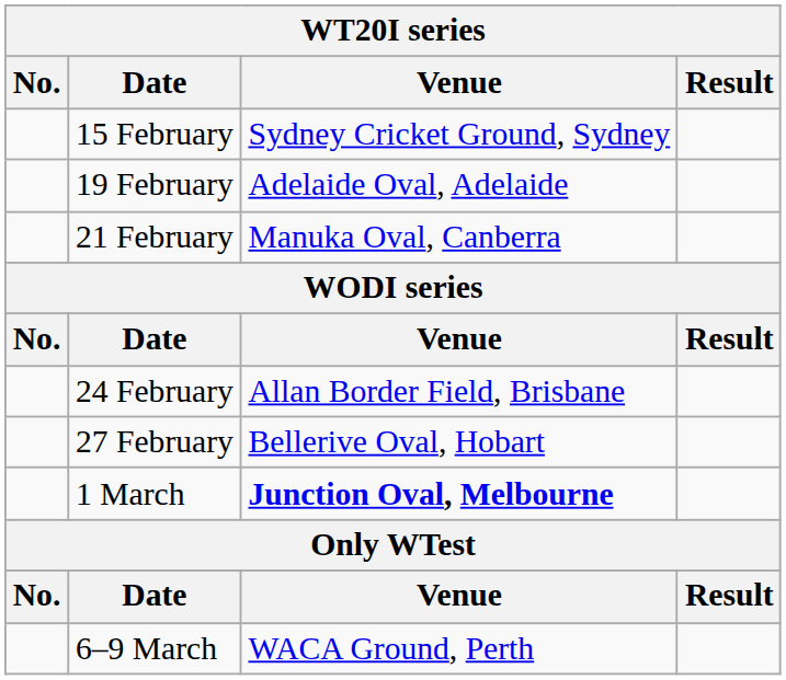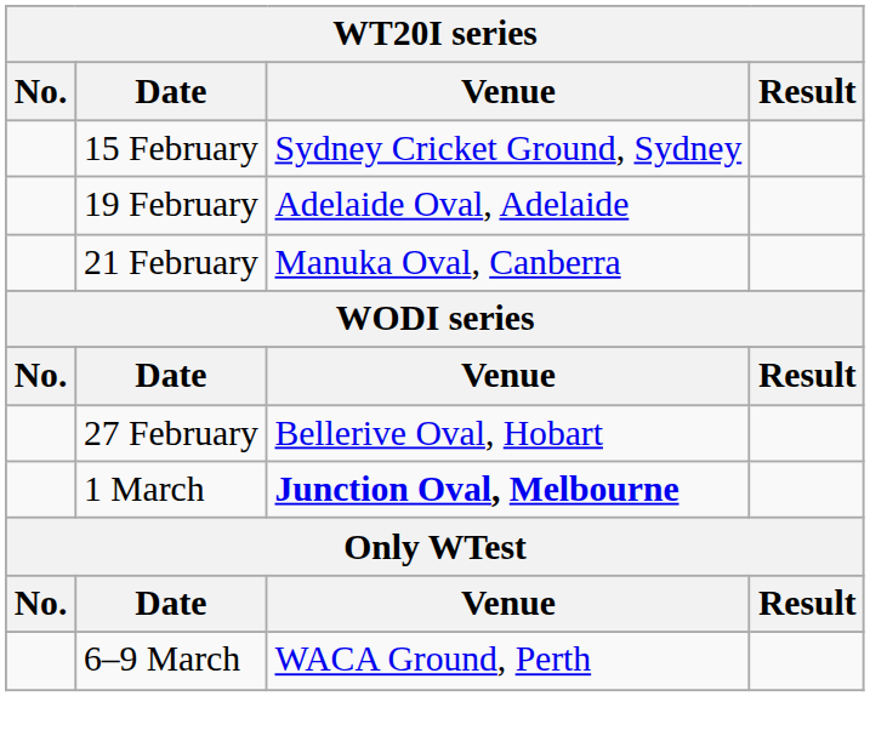 <table class="wikitable">
 <tr>
 <th colspan="4">WT20I series</th>
 </tr>
 <tr>
 <th>No.</th>
 <th>Date</th>
 <th>Venue</th>
 <th>Result</th>
 </tr>
 <tr>
 <td></td>
 <td>15 February</td>
 <td><a href='#'>Sydney Cricket Ground</a>, <a href='#'>Sydney</a></td>
 <td></td>
 </tr>
 <tr>
 <td></td>
 <td>19 February</td>
 <td><a href='#'>Adelaide Oval</a>, <a href='#'>Adelaide</a></td>
 <td></td>
 </tr>
 <tr>
 <td></td>
 <td>21 February</td>
 <td><a href='#'>Manuka Oval</a>, <a href='#'>Canberra</a></td>
 <td></td>
 </tr>
 <tr>
 <th colspan="4">WODI series</th>
 </tr>
 <tr>
 <th>No.</th>
 <th>Date</th>
 <th>Venue</th>
 <th>Result</th>
 </tr>
 <tr>
 <td></td>
-<td>24 February</td>
-<td><a href='#'>Allan Border Field</a>, <a href='#'>Brisbane</a></td>
-<td></td>
-</tr>
-<tr>
-<td></td>
 <td>27 February</td>
 <td><a href='#'>Bellerive Oval</a>, <a href='#'>Hobart</a></td>
 <td></td>
 </tr>
 <tr>
 <td></td>
 <td>1 March</td>
 <td><strong><a href='#'>Junction Oval</a>, <a href='#'>Melbourne</a></strong></td>
 <td></td>
 </tr>
 <tr>
 <th colspan="4">Only WTest</th>
 </tr>
 <tr>
 <th>No.</th>
 <th>Date</th>
 <th>Venue</th>
 <th>Result</th>
 </tr>
 <tr>
 <td></td>
 <td>6–9 March</td>
 <td><a href='#'>WACA Ground</a>, <a href='#'>Perth</a></td>
 <td></td>
 </tr>
 </table>
